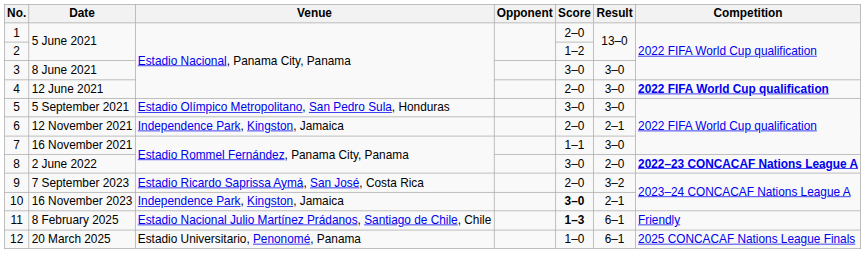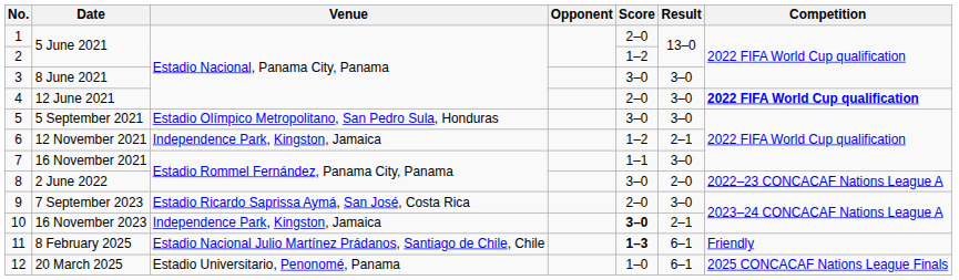 <table class="wikitable sortable">
 <tr>
 <th scope="col">No.</th>
 <th scope="col">Date</th>
 <th scope="col">Venue</th>
 <th scope="col">Opponent</th>
 <th scope="col">Score</th>
 <th scope="col">Result</th>
 <th scope="col">Competition</th>
 </tr>
 <tr>
 <td align="center">1</td>
 <td rowspan="2">5 June 2021</td>
 <td rowspan="4"><a href='#'>Estadio Nacional</a>, Panama City, Panama</td>
 <td rowspan="2"></td>
 <td align="center">2–0</td>
 <td rowspan="2" align="center">13–0</td>
 <td rowspan="3"><a href='#'>2022 FIFA World Cup qualification</a></td>
 </tr>
 <tr>
 <td align="center">2</td>
 <td align="center">1–2</td>
 </tr>
 <tr>
 <td align="center">3</td>
 <td>8 June 2021</td>
 <td></td>
 <td align="center">3–0</td>
 <td align="center">3–0</td>
 </tr>
 <tr>
 <td align="center">4</td>
 <td>12 June 2021</td>
 <td></td>
 <td align="center">2–0</td>
 <td align="center">3–0</td>
 <td><strong><a href='#'>2022 FIFA World Cup qualification</a></strong></td>
 </tr>
 <tr>
 <td align="center">5</td>
 <td>5 September 2021</td>
 <td><a href='#'>Estadio Olímpico Metropolitano</a>, <a href='#'>San Pedro Sula</a>, Honduras</td>
 <td></td>
 <td align="center">3–0</td>
 <td align="center">3–0</td>
 <td rowspan="3"><a href='#'>2022 FIFA World Cup qualification</a></td>
 </tr>
 <tr>
 <td align="center">6</td>
 <td>12 November 2021</td>
 <td><a href='#'>Independence Park</a>, <a href='#'>Kingston</a>, Jamaica</td>
 <td></td>
-<td align="center">2–0</td>
+<td align="center">1–2</td>
 <td align="center">2–1</td>
 </tr>
 <tr>
 <td align="center">7</td>
 <td>16 November 2021</td>
 <td rowspan="2"><a href='#'>Estadio Rommel Fernández</a>, Panama City, Panama</td>
 <td></td>
 <td align="center">1–1</td>
 <td align="center">3–0</td>
 </tr>
 <tr>
 <td align="center">8</td>
 <td>2 June 2022</td>
 <td></td>
 <td align="center">3–0</td>
 <td align="center">2–0</td>
-<td><strong><a href='#'>2022–23 CONCACAF Nations League A</a></strong></td>
+<td><a href='#'>2022–23 CONCACAF Nations League A</a></td>
 </tr>
 <tr>
 <td align="center">9</td>
 <td>7 September 2023</td>
 <td><a href='#'>Estadio Ricardo Saprissa Aymá</a>, <a href='#'>San José</a>, Costa Rica</td>
 <td></td>
 <td align="center">2–0</td>
-<td align="center">3–2</td>
+<td align="center">3–0</td>
 <td rowspan="2"><a href='#'>2023–24 CONCACAF Nations League A</a></td>
 </tr>
 <tr>
 <td align="center">10</td>
 <td>16 November 2023</td>
 <td><a href='#'>Independence Park</a>, <a href='#'>Kingston</a>, Jamaica</td>
 <td></td>
 <td align="center"><strong>3–0</strong></td>
 <td align="center">2–1</td>
 </tr>
 <tr>
 <td align="center">11</td>
 <td>8 February 2025</td>
 <td><a href='#'>Estadio Nacional Julio Martínez Prádanos</a>, <a href='#'>Santiago de Chile</a>, Chile</td>
 <td></td>
 <td align="center"><strong>1–3</strong></td>
 <td align="center">6–1</td>
 <td><a href='#'>Friendly</a></td>
 </tr>
 <tr>
 <td align="center">12</td>
 <td>20 March 2025</td>
 <td>Estadio Universitario, <a href='#'>Penonomé</a>, Panama</td>
 <td></td>
 <td align="center">1–0</td>
 <td align="center">6–1</td>
 <td><a href='#'>2025 CONCACAF Nations League Finals</a></td>
 </tr>
 </table>
